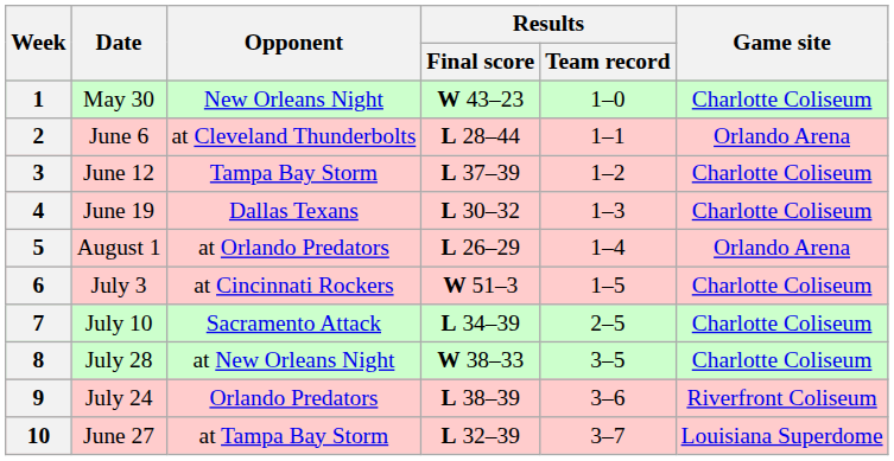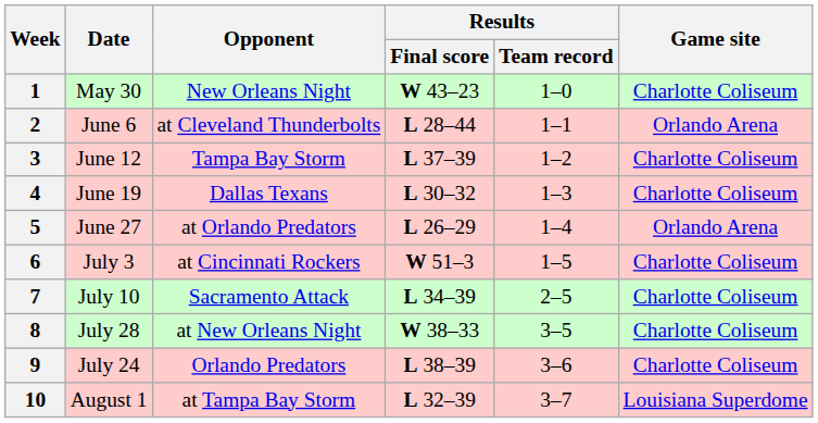 <table class="wikitable" style="font-size: 92%;" "align=center">
 <tr>
 <th rowspan="2">Week</th>
 <th rowspan="2">Date</th>
 <th rowspan="2">Opponent</th>
 <th colspan="2">Results</th>
 <th rowspan="2">Game site</th>
 </tr>
 <tr>
 <th>Final score</th>
 <th>Team record</th>
 </tr>
 <tr style="background:#cfc">
 <th>1</th>
 <td style="text-align:center;">May 30</td>
 <td style="text-align:center;"><a href='#'>New Orleans Night</a></td>
 <td style="text-align:center;"><strong>W</strong> 43–23</td>
 <td style="text-align:center;">1–0</td>
 <td style="text-align:center;"><a href='#'>Charlotte Coliseum</a></td>
 </tr>
 <tr style="background:#fcc">
 <th>2</th>
 <td style="text-align:center;">June 6</td>
 <td style="text-align:center;">at <a href='#'>Cleveland Thunderbolts</a></td>
 <td style="text-align:center;"><strong>L</strong> 28–44</td>
 <td style="text-align:center;">1–1</td>
 <td style="text-align:center;"><a href='#'>Orlando Arena</a></td>
 </tr>
 <tr style="background:#fcc">
 <th>3</th>
 <td style="text-align:center;">June 12</td>
 <td style="text-align:center;"><a href='#'>Tampa Bay Storm</a></td>
 <td style="text-align:center;"><strong>L</strong> 37–39</td>
 <td style="text-align:center;">1–2</td>
 <td style="text-align:center;"><a href='#'>Charlotte Coliseum</a></td>
 </tr>
 <tr style="background:#fcc">
 <th>4</th>
 <td style="text-align:center;">June 19</td>
 <td style="text-align:center;"><a href='#'>Dallas Texans</a></td>
 <td style="text-align:center;"><strong>L</strong> 30–32</td>
 <td style="text-align:center;">1–3</td>
 <td style="text-align:center;"><a href='#'>Charlotte Coliseum</a></td>
 </tr>
 <tr style="background:#fcc">
 <th>5</th>
-<td style="text-align:center;">August 1</td>
+<td style="text-align:center;">June 27</td>
 <td style="text-align:center;">at <a href='#'>Orlando Predators</a></td>
 <td style="text-align:center;"><strong>L</strong> 26–29</td>
 <td style="text-align:center;">1–4</td>
 <td style="text-align:center;"><a href='#'>Orlando Arena</a></td>
 </tr>
 <tr style="background:#fcc">
 <th>6</th>
 <td style="text-align:center;">July 3</td>
 <td style="text-align:center;">at <a href='#'>Cincinnati Rockers</a></td>
 <td style="text-align:center;"><strong>W</strong> 51–3</td>
 <td style="text-align:center;">1–5</td>
 <td style="text-align:center;"><a href='#'>Charlotte Coliseum</a></td>
 </tr>
 <tr style="background:#cfc">
 <th>7</th>
 <td style="text-align:center;">July 10</td>
 <td style="text-align:center;"><a href='#'>Sacramento Attack</a></td>
 <td style="text-align:center;"><strong>L</strong> 34–39</td>
 <td style="text-align:center;">2–5</td>
 <td style="text-align:center;"><a href='#'>Charlotte Coliseum</a></td>
 </tr>
 <tr style="background:#cfc">
 <th>8</th>
 <td style="text-align:center;">July 28</td>
 <td style="text-align:center;">at <a href='#'>New Orleans Night</a></td>
 <td style="text-align:center;"><strong>W</strong> 38–33</td>
 <td style="text-align:center;">3–5</td>
 <td style="text-align:center;"><a href='#'>Charlotte Coliseum</a></td>
 </tr>
 <tr style="background:#fcc">
 <th>9</th>
 <td style="text-align:center;">July 24</td>
 <td style="text-align:center;"><a href='#'>Orlando Predators</a></td>
 <td style="text-align:center;"><strong>L</strong> 38–39</td>
 <td style="text-align:center;">3–6</td>
-<td style="text-align:center;"><a href='#'>Riverfront Coliseum</a></td>
+<td style="text-align:center;"><a href='#'>Charlotte Coliseum</a></td>
 </tr>
 <tr style="background:#fcc">
 <th>10</th>
-<td style="text-align:center;">June 27</td>
+<td style="text-align:center;">August 1</td>
 <td style="text-align:center;">at <a href='#'>Tampa Bay Storm</a></td>
 <td style="text-align:center;"><strong>L</strong> 32–39</td>
 <td style="text-align:center;">3–7</td>
 <td style="text-align:center;"><a href='#'>Louisiana Superdome</a></td>
 </tr>
 </table>
